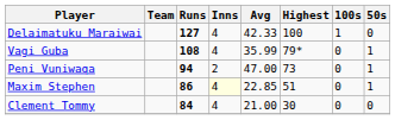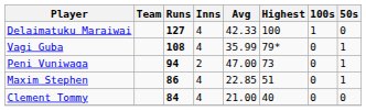 <table class="wikitable">
 <tr>
 <th>Player</th>
 <th>Team</th>
 <th>Runs</th>
 <th>Inns</th>
 <th>Avg</th>
 <th>Highest</th>
 <th>100s</th>
 <th>50s</th>
 </tr>
 <tr>
 <td><a href='#'>Delaimatuku Maraiwai</a></td>
 <td></td>
 <td><strong>127</strong></td>
 <td>4</td>
 <td>42.33</td>
 <td>100</td>
 <td>1</td>
 <td>0</td>
 </tr>
 <tr>
 <td><a href='#'>Vagi Guba</a></td>
 <td></td>
 <td><strong>108</strong></td>
 <td>4</td>
 <td>35.99</td>
 <td>79*</td>
 <td>0</td>
 <td>1</td>
 </tr>
 <tr>
 <td><a href='#'>Peni Vuniwaqa</a></td>
 <td></td>
 <td><strong>94</strong></td>
 <td>2</td>
 <td>47.00</td>
 <td>73</td>
 <td>0</td>
 <td>1</td>
 </tr>
 <tr>
 <td><a href='#'>Maxim Stephen</a></td>
 <td></td>
 <td><strong>86</strong></td>
-<td style="background: lightyellow;">4</td>
+<td>4</td>
 <td>22.85</td>
 <td>51</td>
 <td>0</td>
 <td>1</td>
 </tr>
 <tr>
 <td><a href='#'>Clement Tommy</a></td>
 <td></td>
 <td><strong>84</strong></td>
 <td>4</td>
 <td>21.00</td>
-<td>30</td>
+<td>40</td>
 <td>0</td>
 <td>0</td>
 </tr>
 <tr>
 </tr>
 </table>
